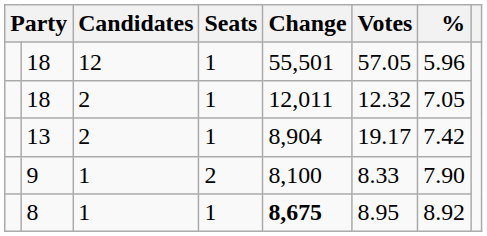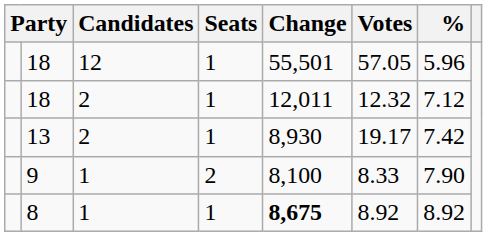 <table class="wikitable">
 <tr>
 <th colspan="2">Party</th>
 <th style="text-align:right;">Candidates</th>
 <th style="text-align:right;">Seats</th>
 <th style="text-align:right;">Change</th>
 <th style="text-align:right;">Votes</th>
 <th style="text-align:right;">%</th>
 <th style="text-align:right;"></th>
 </tr>
 <tr>
 <td></td>
 <td>18</td>
 <td>12</td>
 <td>1</td>
 <td>55,501</td>
 <td>57.05</td>
 <td>5.96</td>
 </tr>
 <tr>
 <td></td>
 <td>18</td>
 <td>2</td>
 <td>1</td>
 <td>12,011</td>
 <td>12.32</td>
-<td>7.05</td>
+<td>7.12</td>
 </tr>
 <tr>
 <td></td>
 <td>13</td>
 <td>2</td>
 <td>1</td>
-<td>8,904</td>
+<td>8,930</td>
 <td>19.17</td>
 <td>7.42</td>
 </tr>
 <tr>
 <td></td>
 <td>9</td>
 <td>1</td>
 <td>2</td>
 <td>8,100</td>
 <td>8.33</td>
 <td>7.90</td>
 </tr>
 <tr>
 <td></td>
 <td>8</td>
 <td>1</td>
 <td>1</td>
 <td><strong>8,675</strong></td>
-<td>8.95</td>
+<td>8.92</td>
 <td> 8.92</td>
 </tr>
 </table>
